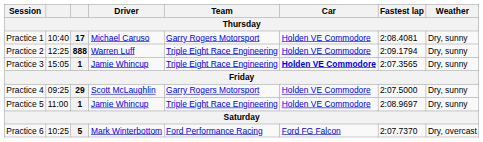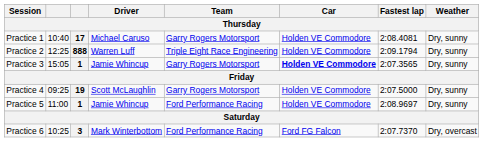 <table class="wikitable" style="font-size: 85%;">
 <tr>
 <th>Session</th>
 <th></th>
 <th></th>
 <th>Driver</th>
 <th>Team</th>
 <th>Car</th>
 <th>Fastest lap</th>
 <th>Weather</th>
 </tr>
 <tr>
 <th colspan="9">Thursday</th>
 </tr>
 <tr>
 <td>Practice 1</td>
 <td>10:40</td>
 <th>17</th>
 <td> <a href='#'>Michael Caruso</a></td>
 <td><a href='#'>Garry Rogers Motorsport</a></td>
 <td><a href='#'>Holden VE Commodore</a></td>
 <td>2:08.4081</td>
 <td>Dry, sunny</td>
 </tr>
 <tr>
 <td>Practice 2</td>
 <td>12:25</td>
 <th>888</th>
 <td> <a href='#'>Warren Luff</a></td>
 <td><a href='#'>Triple Eight Race Engineering</a></td>
 <td><a href='#'>Holden VE Commodore</a></td>
 <td>2:09.1794</td>
 <td>Dry, sunny</td>
 </tr>
 <tr>
 <td>Practice 3</td>
 <td>15:05</td>
 <th>1</th>
 <td> <a href='#'>Jamie Whincup</a></td>
-<td><a href='#'>Triple Eight Race Engineering</a></td>
+<td><a href='#'>Garry Rogers Motorsport</a></td>
 <td><strong><a href='#'>Holden VE Commodore</a></strong></td>
 <td>2:07.3565</td>
 <td>Dry, sunny</td>
 </tr>
 <tr>
 <th colspan="9">Friday</th>
 </tr>
 <tr>
 <td>Practice 4</td>
 <td>09:25</td>
-<th>29</th>
+<th>19</th>
 <td> <a href='#'>Scott McLaughlin</a></td>
 <td><a href='#'>Garry Rogers Motorsport</a></td>
 <td><a href='#'>Holden VE Commodore</a></td>
 <td>2:07.5000</td>
 <td>Dry, sunny</td>
 </tr>
 <tr>
 <td>Practice 5</td>
 <td>11:00</td>
 <th>1</th>
 <td> <a href='#'>Jamie Whincup</a></td>
-<td><a href='#'>Triple Eight Race Engineering</a></td>
+<td><a href='#'>Ford Performance Racing</a></td>
 <td><a href='#'>Holden VE Commodore</a></td>
 <td>2:08.9697</td>
 <td>Dry, sunny</td>
 </tr>
 <tr>
 <th colspan="9">Saturday</th>
 </tr>
 <tr>
 <td>Practice 6</td>
 <td>10:25</td>
-<th>5</th>
+<th>3</th>
 <td> <a href='#'>Mark Winterbottom</a></td>
 <td><a href='#'>Ford Performance Racing</a></td>
 <td><a href='#'>Ford FG Falcon</a></td>
 <td>2:07.7370</td>
 <td>Dry, overcast</td>
 </tr>
 </table>
